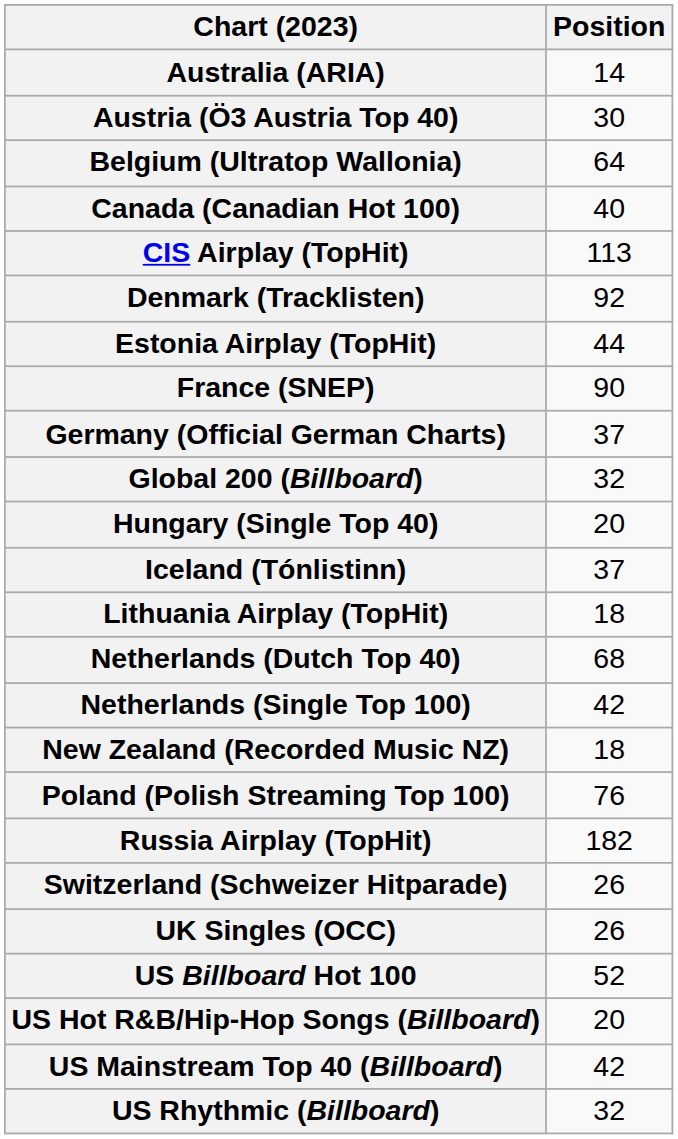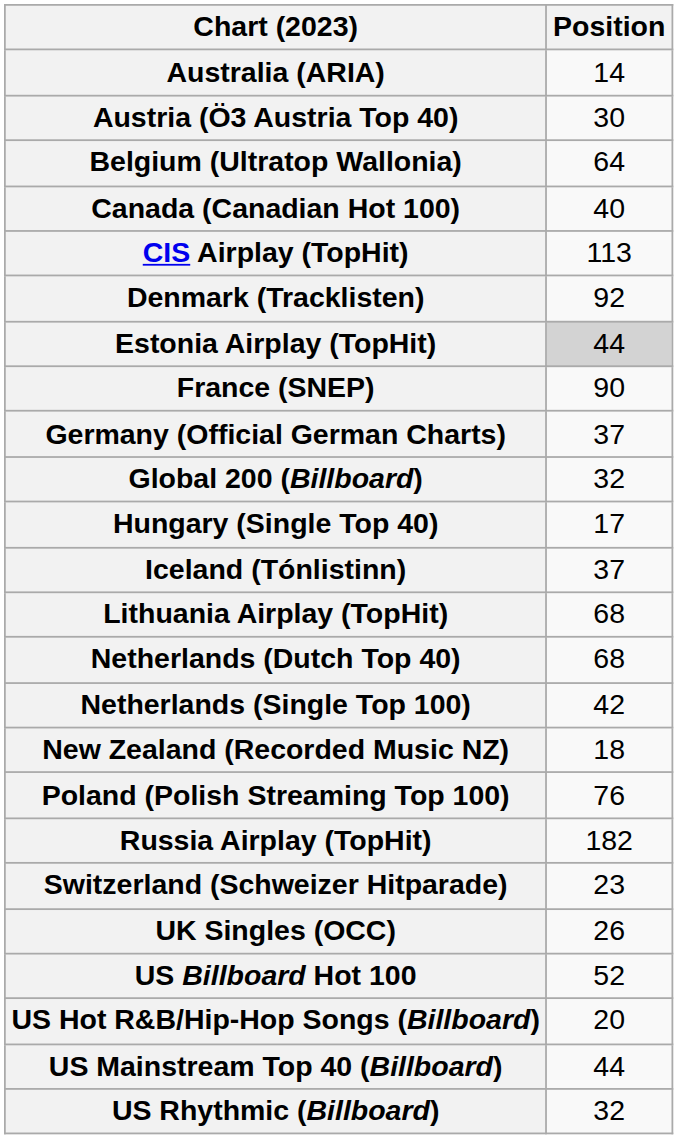 <table class="wikitable sortable plainrowheaders" style="text-align:center">
 <tr>
 <th scope="col">Chart (2023)</th>
 <th scope="col">Position</th>
 </tr>
 <tr>
 <th scope="row">Australia (ARIA)</th>
 <td>14</td>
 </tr>
 <tr>
 <th scope="row">Austria (Ö3 Austria Top 40)</th>
 <td>30</td>
 </tr>
 <tr>
 <th scope="row">Belgium (Ultratop Wallonia)</th>
 <td>64</td>
 </tr>
 <tr>
 <th scope="row">Canada (Canadian Hot 100)</th>
 <td>40</td>
 </tr>
 <tr>
 <th scope="row"><a href='#'>CIS</a> Airplay (TopHit)</th>
 <td>113</td>
 </tr>
 <tr>
 <th scope="row">Denmark (Tracklisten)</th>
 <td>92</td>
 </tr>
 <tr>
 <th scope="row">Estonia Airplay (TopHit)</th>
-<td>44</td>
+<td style="background: lightgrey;">44</td>
 </tr>
 <tr>
 <th scope="row">France (SNEP)</th>
 <td>90</td>
 </tr>
 <tr>
 <th scope="row">Germany (Official German Charts)</th>
 <td>37</td>
 </tr>
 <tr>
 <th scope="row">Global 200 (<em>Billboard</em>)</th>
 <td>32</td>
 </tr>
 <tr>
 <th scope="row">Hungary (Single Top 40)</th>
-<td>20</td>
+<td>17</td>
 </tr>
 <tr>
 <th scope="row">Iceland (Tónlistinn)</th>
 <td>37</td>
 </tr>
 <tr>
 <th scope="row">Lithuania Airplay (TopHit)</th>
-<td>18</td>
+<td>68</td>
 </tr>
 <tr>
 <th scope="row">Netherlands (Dutch Top 40)</th>
 <td>68</td>
 </tr>
 <tr>
 <th scope="row">Netherlands (Single Top 100)</th>
 <td>42</td>
 </tr>
 <tr>
 <th scope="row">New Zealand (Recorded Music NZ)</th>
 <td>18</td>
 </tr>
 <tr>
 <th scope="row">Poland (Polish Streaming Top 100)</th>
 <td>76</td>
 </tr>
 <tr>
 <th scope="row">Russia Airplay (TopHit)</th>
 <td>182</td>
 </tr>
 <tr>
 <th scope="row">Switzerland (Schweizer Hitparade)</th>
-<td>26</td>
+<td>23</td>
 </tr>
 <tr>
 <th scope="row">UK Singles (OCC)</th>
 <td>26</td>
 </tr>
 <tr>
 <th scope="row">US <em>Billboard</em> Hot 100</th>
 <td>52</td>
 </tr>
 <tr>
 <th scope="row">US Hot R&B/Hip-Hop Songs (<em>Billboard</em>)</th>
 <td>20</td>
 </tr>
 <tr>
 <th scope="row">US Mainstream Top 40 (<em>Billboard</em>)</th>
-<td>42</td>
+<td>44</td>
 </tr>
 <tr>
 <th scope="row">US Rhythmic (<em>Billboard</em>)</th>
 <td>32</td>
 </tr>
 </table>
